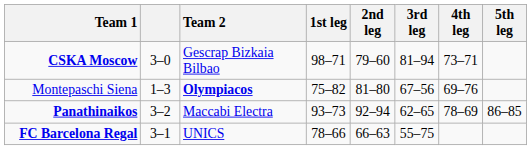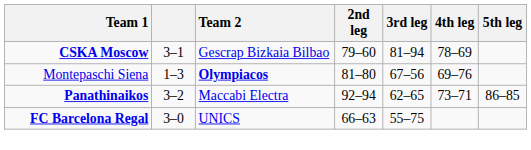 <table class=wikitable style="text-align:center">
 <tr>
 <th width=250 style="text-align:right;">Team 1</th>
 <th width=80></th>
 <th width=250 style="text-align:left;">Team 2</th>
-<th width=80>1st leg</th>
 <th width=80>2nd leg</th>
 <th width=80>3rd leg</th>
 <th width=80>4th leg</th>
 <th width=80>5th leg</th>
 </tr>
 <tr>
 <td align=right><strong><a href='#'>CSKA Moscow</a></strong> </td>
-<td>3–0</td>
+<td>3–1</td>
 <td align=left> <a href='#'>Gescrap Bizkaia Bilbao</a></td>
-<td>98–71</td>
 <td>79–60</td>
 <td>81–94</td>
-<td>73–71</td>
+<td>78–69</td>
 <td></td>
 </tr>
 <tr>
 <td align=right><a href='#'>Montepaschi Siena</a> </td>
 <td>1–3</td>
 <td align=left> <strong><a href='#'>Olympiacos</a></strong></td>
-<td>75–82</td>
 <td>81–80</td>
 <td>67–56</td>
 <td>69–76</td>
 <td></td>
 </tr>
 <tr>
 <td align=right><strong><a href='#'>Panathinaikos</a></strong> </td>
 <td>3–2</td>
 <td align=left> <a href='#'>Maccabi Electra</a></td>
-<td>93–73</td>
 <td>92–94</td>
 <td>62–65</td>
-<td>78–69</td>
+<td>73–71</td>
 <td>86–85</td>
 </tr>
 <tr>
 <td align=right><strong><a href='#'>FC Barcelona Regal</a></strong> </td>
-<td>3–1</td>
+<td>3–0</td>
 <td align=left> <a href='#'>UNICS</a></td>
-<td>78–66</td>
 <td>66–63</td>
 <td>55–75</td>
 <td></td>
 <td></td>
 </tr>
 </table>
